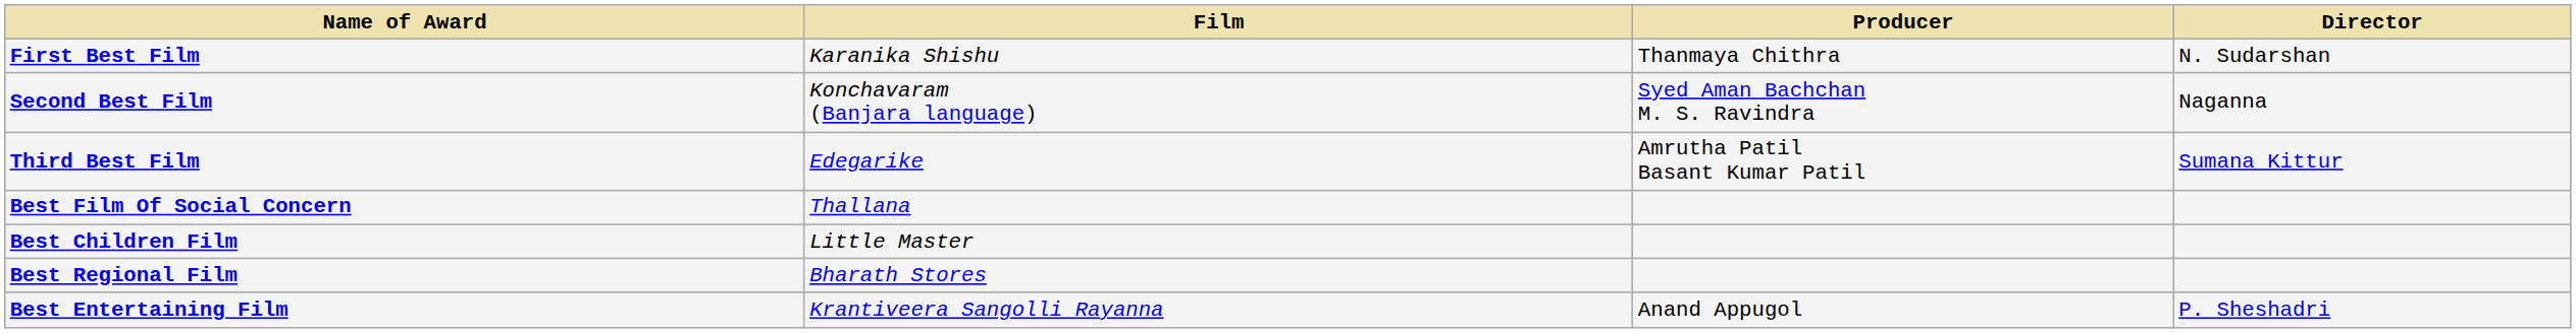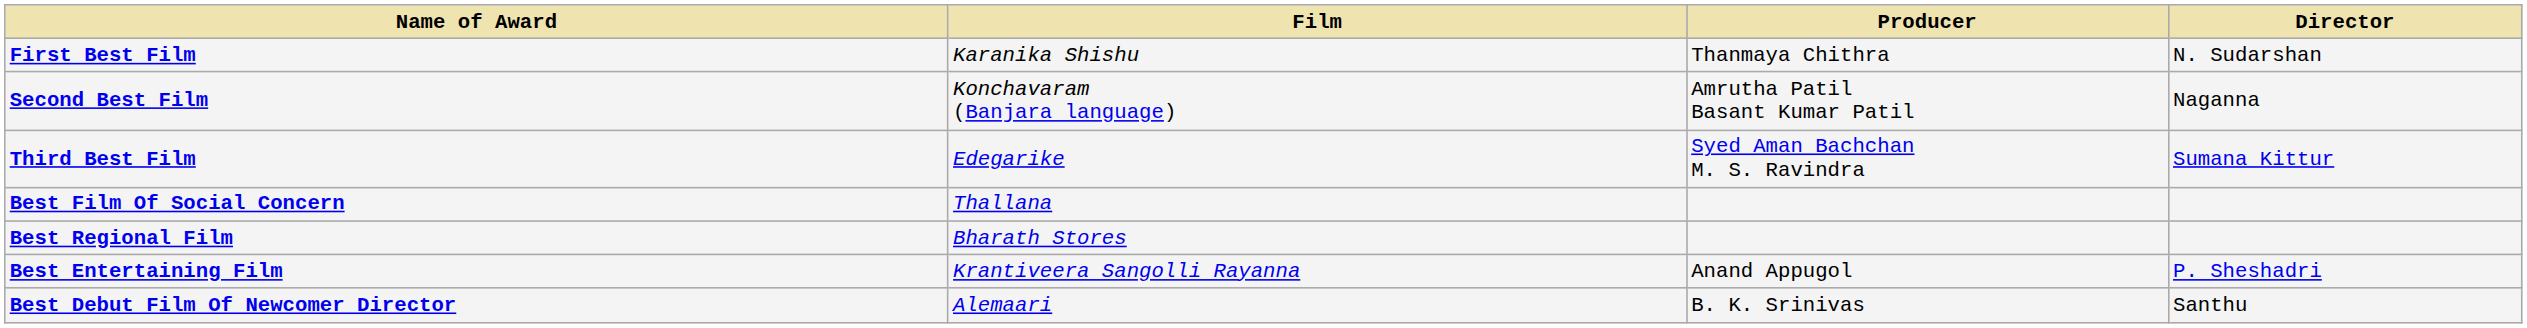 <table class="wikitable" style="width:100%;">
 <tr>
 <th style="background-color:#EFE4B0;">Name of Award</th>
 <th style="background-color:#EFE4B0;">Film</th>
 <th style="background-color:#EFE4B0;">Producer</th>
 <th style="background-color:#EFE4B0;">Director</th>
 </tr>
 <tr style="background-color:#F4F4F4">
 <td><strong><a href='#'>First Best Film</a></strong></td>
 <td><em>Karanika Shishu</em></td>
 <td>Thanmaya Chithra</td>
 <td>N. Sudarshan</td>
 </tr>
 <tr style="background-color:#F4F4F4">
 <td><strong><a href='#'>Second Best Film</a></strong></td>
 <td><em>Konchavaram</em><br>(<a href='#'>Banjara language</a>)</td>
-<td><a href='#'>Syed Aman Bachchan</a><br>M. S. Ravindra</td>
+<td>Amrutha Patil<br>Basant Kumar Patil</td>
 <td>Naganna</td>
 </tr>
 <tr style="background-color:#F4F4F4">
 <td><strong><a href='#'>Third Best Film</a></strong></td>
 <td><em><a href='#'>Edegarike</a></em></td>
-<td>Amrutha Patil<br>Basant Kumar Patil</td>
+<td><a href='#'>Syed Aman Bachchan</a><br>M. S. Ravindra</td>
 <td><a href='#'>Sumana Kittur</a></td>
 </tr>
 <tr style="background-color:#F4F4F4">
 <td><strong><a href='#'>Best Film Of Social Concern</a></strong></td>
 <td><em><a href='#'>Thallana</a></em></td>
-<td></td>
-<td></td>
-</tr>
-<tr style="background-color:#F4F4F4">
-<td><strong><a href='#'>Best Children Film</a></strong></td>
-<td><em>Little Master</em></td>
 <td></td>
 <td></td>
 </tr>
 <tr style="background-color:#F4F4F4">
 <td><strong><a href='#'>Best Regional Film</a></strong></td>
 <td><em><a href='#'>Bharath Stores</a></em></td>
 <td></td>
 <td></td>
 </tr>
 <tr style="background-color:#F4F4F4">
 <td><strong><a href='#'>Best Entertaining Film</a></strong></td>
 <td><em><a href='#'>Krantiveera Sangolli Rayanna</a></em></td>
 <td>Anand Appugol</td>
 <td><a href='#'>P. Sheshadri</a></td>
 </tr>
+<tr style="background-color:#F4F4F4">
+<td><strong><a href='#'>Best Debut Film Of Newcomer Director</a></strong></td>
+<td><em><a href='#'>Alemaari</a></em></td>
+<td>B. K. Srinivas</td>
+<td>Santhu</td>
+</tr>
 </table>
